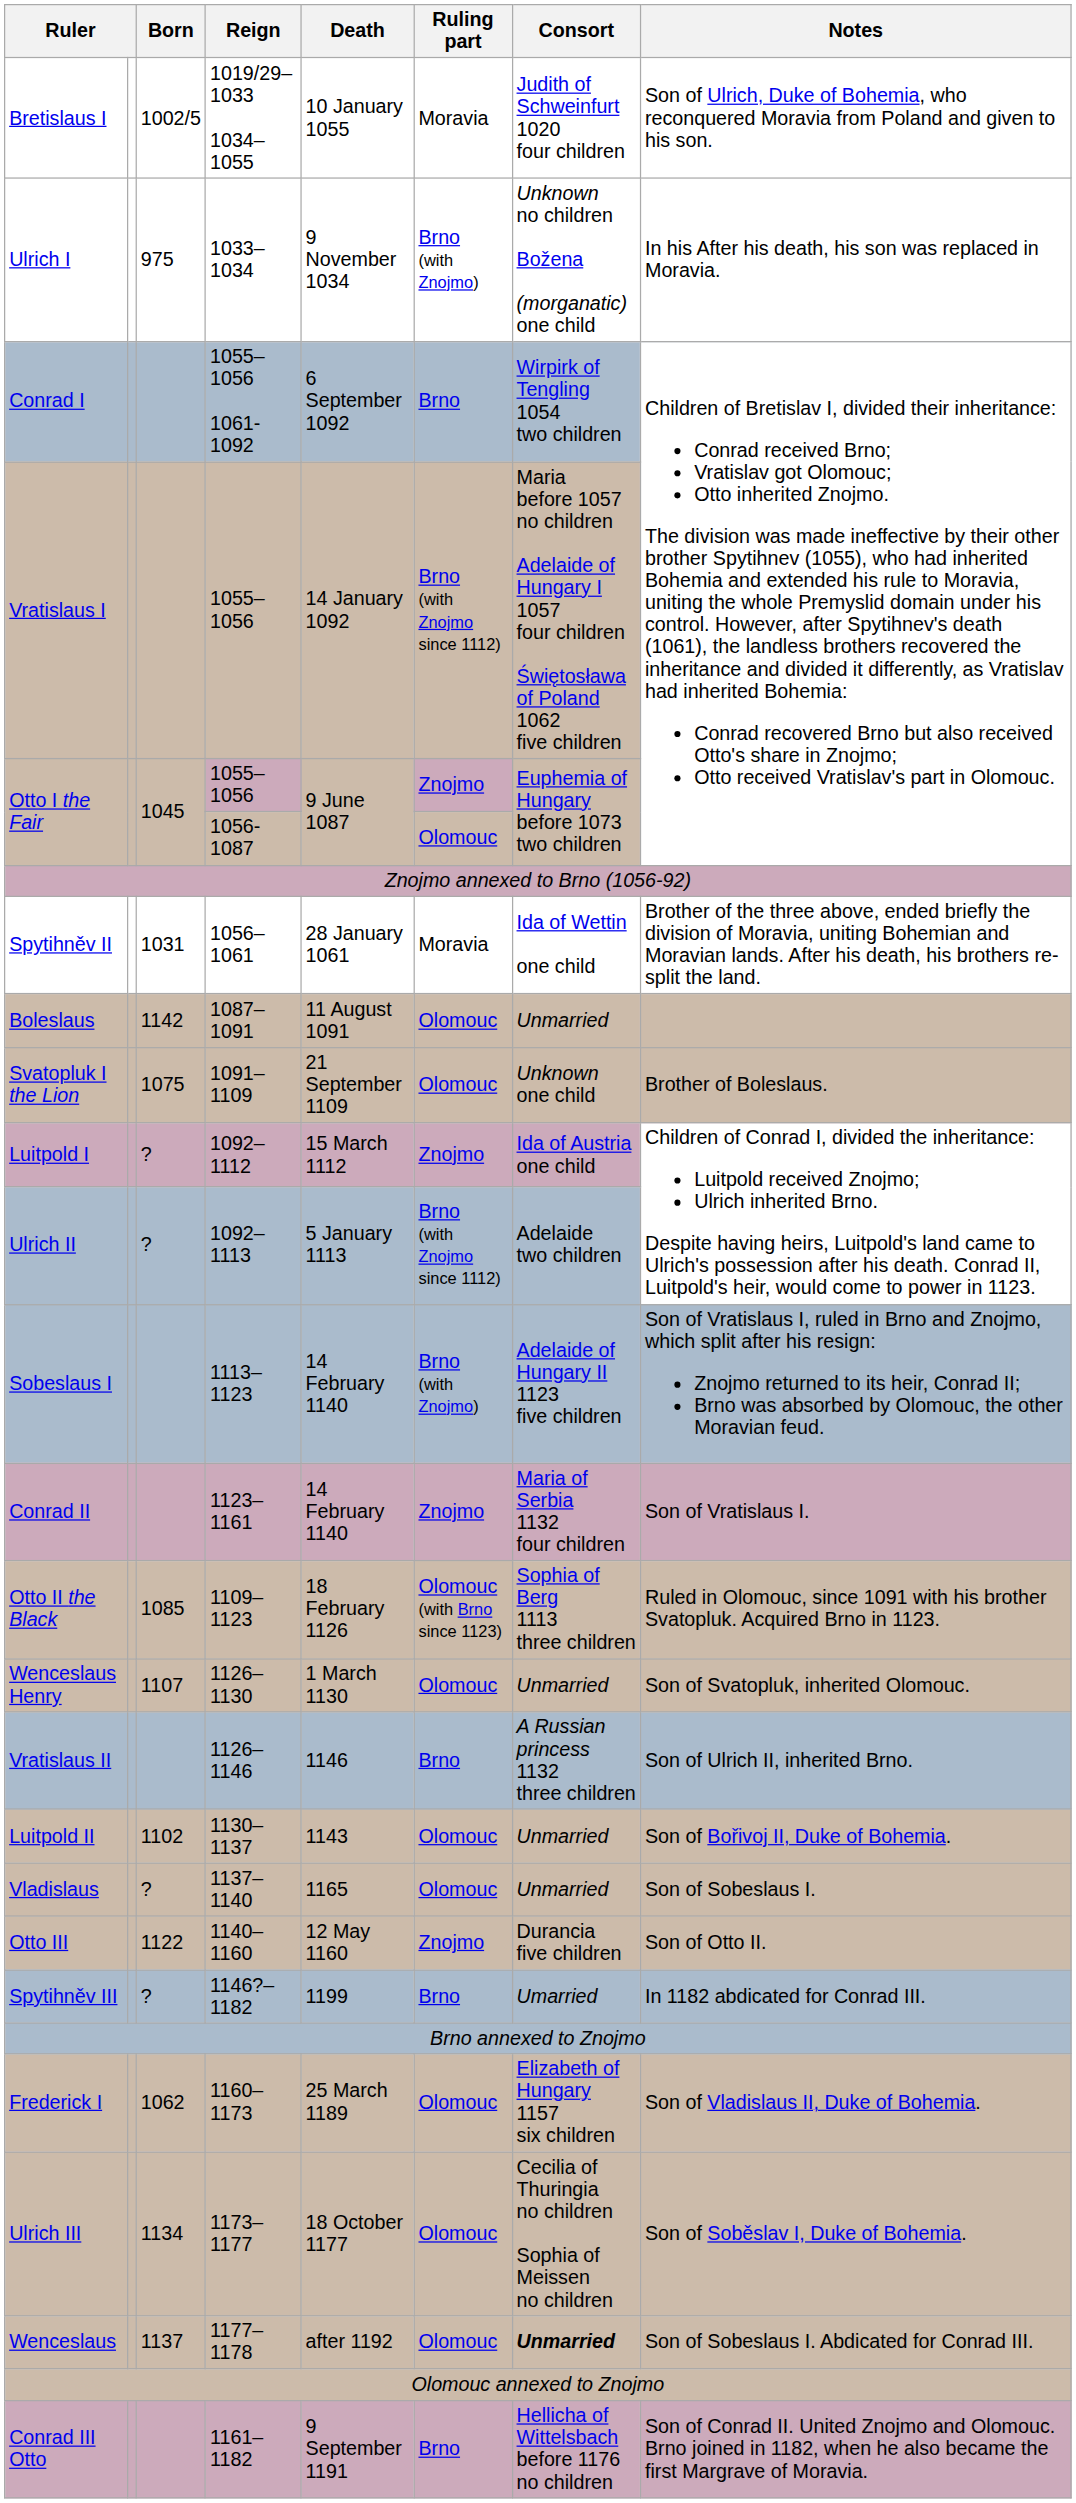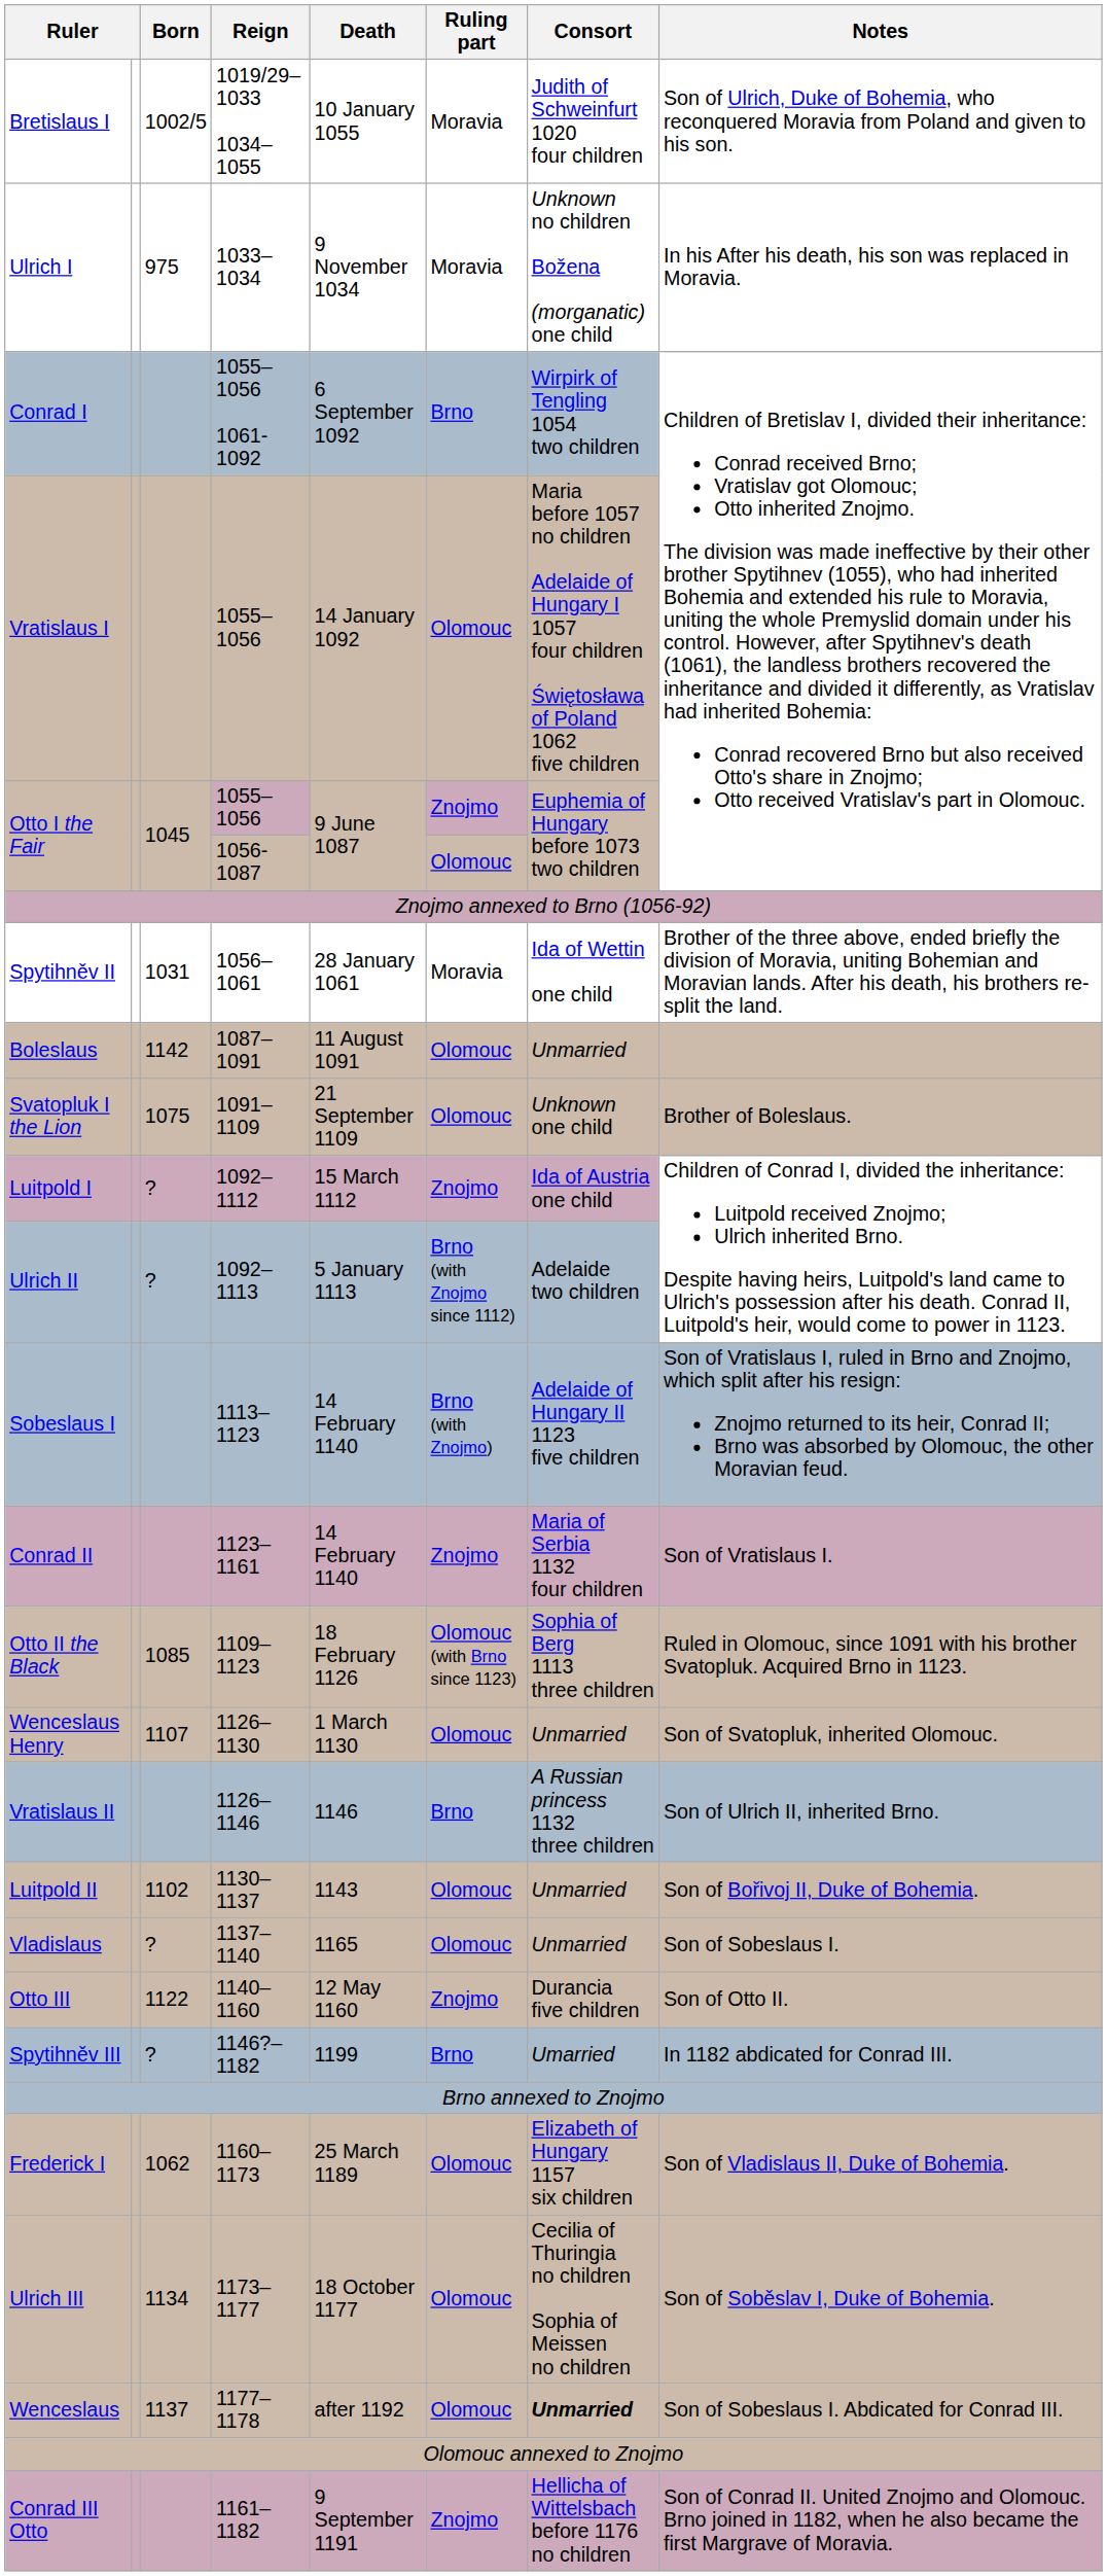 <table class="wikitable">
 <tr>
 <th colspan=2>Ruler</th>
 <th>Born</th>
 <th>Reign</th>
 <th>Death</th>
 <th>Ruling part</th>
 <th>Consort</th>
 <th>Notes</th>
 </tr>
 <tr style="background:#fff;">
 <td><a href='#'>Bretislaus I</a></td>
 <td></td>
 <td>1002/5</td>
 <td>1019/29–1033<br><br>1034–1055</td>
 <td>10 January 1055</td>
 <td>Moravia</td>
 <td><a href='#'>Judith of Schweinfurt</a><br>1020<br>four children</td>
 <td>Son of <a href='#'>Ulrich, Duke of Bohemia</a>, who reconquered Moravia from Poland and given to his son.</td>
 </tr>
 <tr style="background:#fff;">
 <td><a href='#'>Ulrich I</a></td>
 <td></td>
 <td>975</td>
 <td>1033–1034</td>
 <td>9 November 1034</td>
-<td><a href='#'>Brno</a><br><small>(with <a href='#'>Znojmo</a>)</small></td>
+<td>Moravia</td>
 <td><em>Unknown</em><br>no children<br><br><a href='#'>Božena</a><br><br><em>(morganatic)</em><br>one child</td>
 <td>In his After his death, his son was replaced in Moravia.</td>
 </tr>
 <tr style="background:#abc;">
 <td><a href='#'>Conrad I</a></td>
 <td></td>
 <td></td>
 <td>1055–1056<br><br>1061-1092</td>
 <td>6 September 1092</td>
 <td><a href='#'>Brno</a></td>
 <td><a href='#'>Wirpirk of Tengling</a><br>1054<br>two children</td>
 <td style="background:#fff; "rowspan="4">Children of Bretislav I, divided their inheritance:<br><ul><li>Conrad received Brno;</li><li>Vratislav got Olomouc;</li><li>Otto inherited Znojmo.</li></ul>The division was made ineffective by their other brother Spytihnev (1055), who had inherited Bohemia and extended his rule to Moravia, uniting the whole Premyslid domain under his control. However, after Spytihnev's death (1061), the landless brothers recovered the inheritance and divided it differently, as Vratislav had inherited Bohemia:<ul><li>Conrad recovered Brno but also received Otto's share in Znojmo;</li><li>Otto received Vratislav's part in Olomouc.</li></ul></td>
 </tr>
 <tr style="background:#cba;">
 <td><a href='#'>Vratislaus I</a></td>
 <td></td>
 <td></td>
 <td>1055–1056</td>
 <td>14 January 1092</td>
-<td><a href='#'>Brno</a><br><small>(with <a href='#'>Znojmo</a> since 1112)</small></td>
+<td><a href='#'>Olomouc</a></td>
 <td>Maria<br>before 1057<br>no children<br><br><a href='#'>Adelaide of Hungary I</a><br>1057<br>four children<br><br><a href='#'>Świętosława of Poland</a><br>1062<br>five children</td>
 </tr>
 <tr style="background:#cba;">
 <td rowspan="2"><a href='#'>Otto I <em>the Fair</em></a></td>
 <td rowspan="2"></td>
 <td rowspan="2">1045</td>
 <td style="background:#cab;">1055–1056</td>
 <td rowspan="2">9 June 1087</td>
 <td style="background:#cab;"><a href='#'>Znojmo</a></td>
 <td rowspan="2"><a href='#'>Euphemia of Hungary</a><br>before 1073<br>two children</td>
 </tr>
 <tr style="background:#cba;">
 <td>1056-1087</td>
 <td><a href='#'>Olomouc</a></td>
 </tr>
 <tr bgcolor=#cab>
 <td colspan="8" align=center><em>Znojmo annexed to Brno (1056-92)</em></td>
 </tr>
 <tr style="background:#fff;">
 <td><a href='#'>Spytihněv II</a></td>
 <td></td>
 <td>1031</td>
 <td>1056–1061</td>
 <td>28 January 1061</td>
 <td>Moravia</td>
 <td><a href='#'>Ida of Wettin</a><br><br>one child</td>
 <td>Brother of the three above, ended briefly the division of Moravia, uniting Bohemian and Moravian lands. After his death, his brothers re-split the land.</td>
 </tr>
 <tr style="background:#cba;">
 <td><a href='#'>Boleslaus</a></td>
 <td></td>
 <td>1142</td>
 <td>1087–1091</td>
 <td>11 August 1091</td>
 <td><a href='#'>Olomouc</a></td>
 <td><em>Unmarried</em></td>
 <td></td>
 </tr>
 <tr style="background:#cba;">
 <td><a href='#'>Svatopluk I <em>the Lion</em></a></td>
 <td></td>
 <td>1075</td>
 <td>1091–1109</td>
 <td>21 September 1109</td>
 <td><a href='#'>Olomouc</a></td>
 <td><em>Unknown</em><br>one child</td>
 <td>Brother of Boleslaus.</td>
 </tr>
 <tr style="background:#cab;">
 <td><a href='#'>Luitpold I</a></td>
 <td></td>
 <td>?</td>
 <td>1092–1112</td>
 <td>15 March 1112</td>
 <td><a href='#'>Znojmo</a></td>
 <td><a href='#'>Ida of Austria</a><br>one child</td>
 <td rowspan="2" bgcolor=#fff>Children of Conrad I, divided the inheritance:<br><ul><li>Luitpold received Znojmo;</li><li>Ulrich inherited Brno.</li></ul>Despite having heirs, Luitpold's land came to Ulrich's possession after his death. Conrad II, Luitpold's heir, would come to power in 1123.</td>
 </tr>
 <tr bgcolor=#abc>
 <td><a href='#'>Ulrich II</a></td>
 <td></td>
 <td>?</td>
 <td>1092–1113</td>
 <td>5 January 1113</td>
 <td><a href='#'>Brno</a><br><small>(with <a href='#'>Znojmo</a> since 1112)</small></td>
 <td>Adelaide<br>two children</td>
 </tr>
 <tr bgcolor=#abc>
 <td><a href='#'>Sobeslaus I</a></td>
 <td></td>
 <td></td>
 <td>1113–1123</td>
 <td>14 February 1140</td>
 <td><a href='#'>Brno</a><br><small>(with <a href='#'>Znojmo</a>)</small></td>
 <td><a href='#'>Adelaide of Hungary II</a><br>1123<br>five children</td>
 <td>Son of Vratislaus I, ruled in Brno and Znojmo, which split after his resign:<br><ul><li>Znojmo returned to its heir, Conrad II;</li><li>Brno was absorbed by Olomouc, the other Moravian feud.</li></ul></td>
 </tr>
 <tr style="background:#cab;">
 <td><a href='#'>Conrad II</a></td>
 <td></td>
 <td></td>
 <td>1123–1161</td>
 <td>14 February 1140</td>
 <td><a href='#'>Znojmo</a></td>
 <td><a href='#'>Maria of Serbia</a><br>1132<br>four children</td>
 <td>Son of Vratislaus I.</td>
 </tr>
 <tr style="background:#cba;">
 <td><a href='#'>Otto II <em>the Black</em></a></td>
 <td></td>
 <td>1085</td>
 <td>1109–1123</td>
 <td>18 February 1126</td>
 <td style="background:#cba;"><a href='#'>Olomouc</a><br><small>(with <a href='#'>Brno</a> since 1123)</small></td>
 <td><a href='#'>Sophia of Berg</a><br>1113<br>three children</td>
 <td>Ruled in Olomouc, since 1091 with his brother Svatopluk. Acquired Brno in 1123.</td>
 </tr>
 <tr style="background:#cba;">
 <td><a href='#'>Wenceslaus Henry</a></td>
 <td></td>
 <td>1107</td>
 <td>1126–1130</td>
 <td>1 March 1130</td>
 <td><a href='#'>Olomouc</a></td>
 <td><em>Unmarried</em></td>
 <td>Son of Svatopluk, inherited Olomouc.</td>
 </tr>
 <tr style="background:#abc;">
 <td><a href='#'>Vratislaus II</a></td>
 <td></td>
 <td></td>
 <td>1126–1146</td>
 <td>1146</td>
 <td><a href='#'>Brno</a></td>
 <td><em>A Russian princess</em><br>1132<br>three children</td>
 <td>Son of Ulrich II, inherited Brno.</td>
 </tr>
 <tr style="background:#cba;">
 <td><a href='#'>Luitpold II</a></td>
 <td></td>
 <td>1102</td>
 <td>1130–1137</td>
 <td>1143</td>
 <td><a href='#'>Olomouc</a></td>
 <td><em>Unmarried</em></td>
 <td>Son of <a href='#'>Bořivoj II, Duke of Bohemia</a>.</td>
 </tr>
 <tr style="background:#cba;">
 <td><a href='#'>Vladislaus</a></td>
 <td></td>
 <td>?</td>
 <td>1137–1140</td>
 <td>1165</td>
 <td><a href='#'>Olomouc</a></td>
 <td><em>Unmarried</em></td>
 <td>Son of Sobeslaus I.</td>
 </tr>
 <tr style="background:#cba;">
 <td><a href='#'>Otto III</a></td>
 <td></td>
 <td>1122</td>
 <td>1140–1160</td>
 <td>12 May 1160</td>
 <td><a href='#'>Znojmo</a></td>
 <td>Durancia<br>five children</td>
 <td>Son of Otto II.</td>
 </tr>
 <tr style="background:#abc;">
 <td><a href='#'>Spytihněv III</a></td>
 <td></td>
 <td>?</td>
 <td>1146?–1182</td>
 <td>1199</td>
 <td><a href='#'>Brno</a></td>
 <td><em>Umarried</em></td>
 <td>In 1182 abdicated for Conrad III.</td>
 </tr>
 <tr bgcolor=#abc>
 <td colspan="8" align=center><em>Brno annexed to Znojmo</em></td>
 </tr>
 <tr style="background:#cba;">
 <td><a href='#'>Frederick I</a></td>
 <td></td>
 <td>1062</td>
 <td>1160–1173</td>
 <td>25 March 1189</td>
 <td><a href='#'>Olomouc</a></td>
 <td><a href='#'>Elizabeth of Hungary</a><br>1157<br>six children</td>
 <td>Son of <a href='#'>Vladislaus II, Duke of Bohemia</a>.</td>
 </tr>
 <tr style="background:#cba;">
 <td><a href='#'>Ulrich III</a></td>
 <td></td>
 <td>1134</td>
 <td>1173–1177</td>
 <td>18 October 1177</td>
 <td><a href='#'>Olomouc</a></td>
 <td>Cecilia of Thuringia<br>no children<br><br>Sophia of Meissen<br>no children</td>
 <td>Son of <a href='#'>Soběslav I, Duke of Bohemia</a>.</td>
 </tr>
 <tr style="background:#cba;">
 <td><a href='#'>Wenceslaus</a></td>
 <td></td>
 <td>1137</td>
 <td>1177–1178</td>
 <td>after 1192</td>
 <td><a href='#'>Olomouc</a></td>
 <td><strong><em>Unmarried</em></strong></td>
 <td>Son of Sobeslaus I. Abdicated for Conrad III.</td>
 </tr>
 <tr bgcolor=#cba>
 <td colspan="8" align=center><em>Olomouc annexed to Znojmo</em></td>
 </tr>
 <tr style="background:#cab;">
 <td><a href='#'>Conrad III Otto</a></td>
 <td></td>
 <td></td>
 <td>1161–1182</td>
 <td>9 September 1191</td>
-<td><a href='#'>Brno</a></td>
+<td><a href='#'>Znojmo</a></td>
 <td><a href='#'>Hellicha of Wittelsbach</a><br>before 1176<br>no children</td>
 <td>Son of Conrad II. United Znojmo and Olomouc. Brno joined in 1182, when he also became the first Margrave of Moravia.</td>
 </tr>
 </table>
